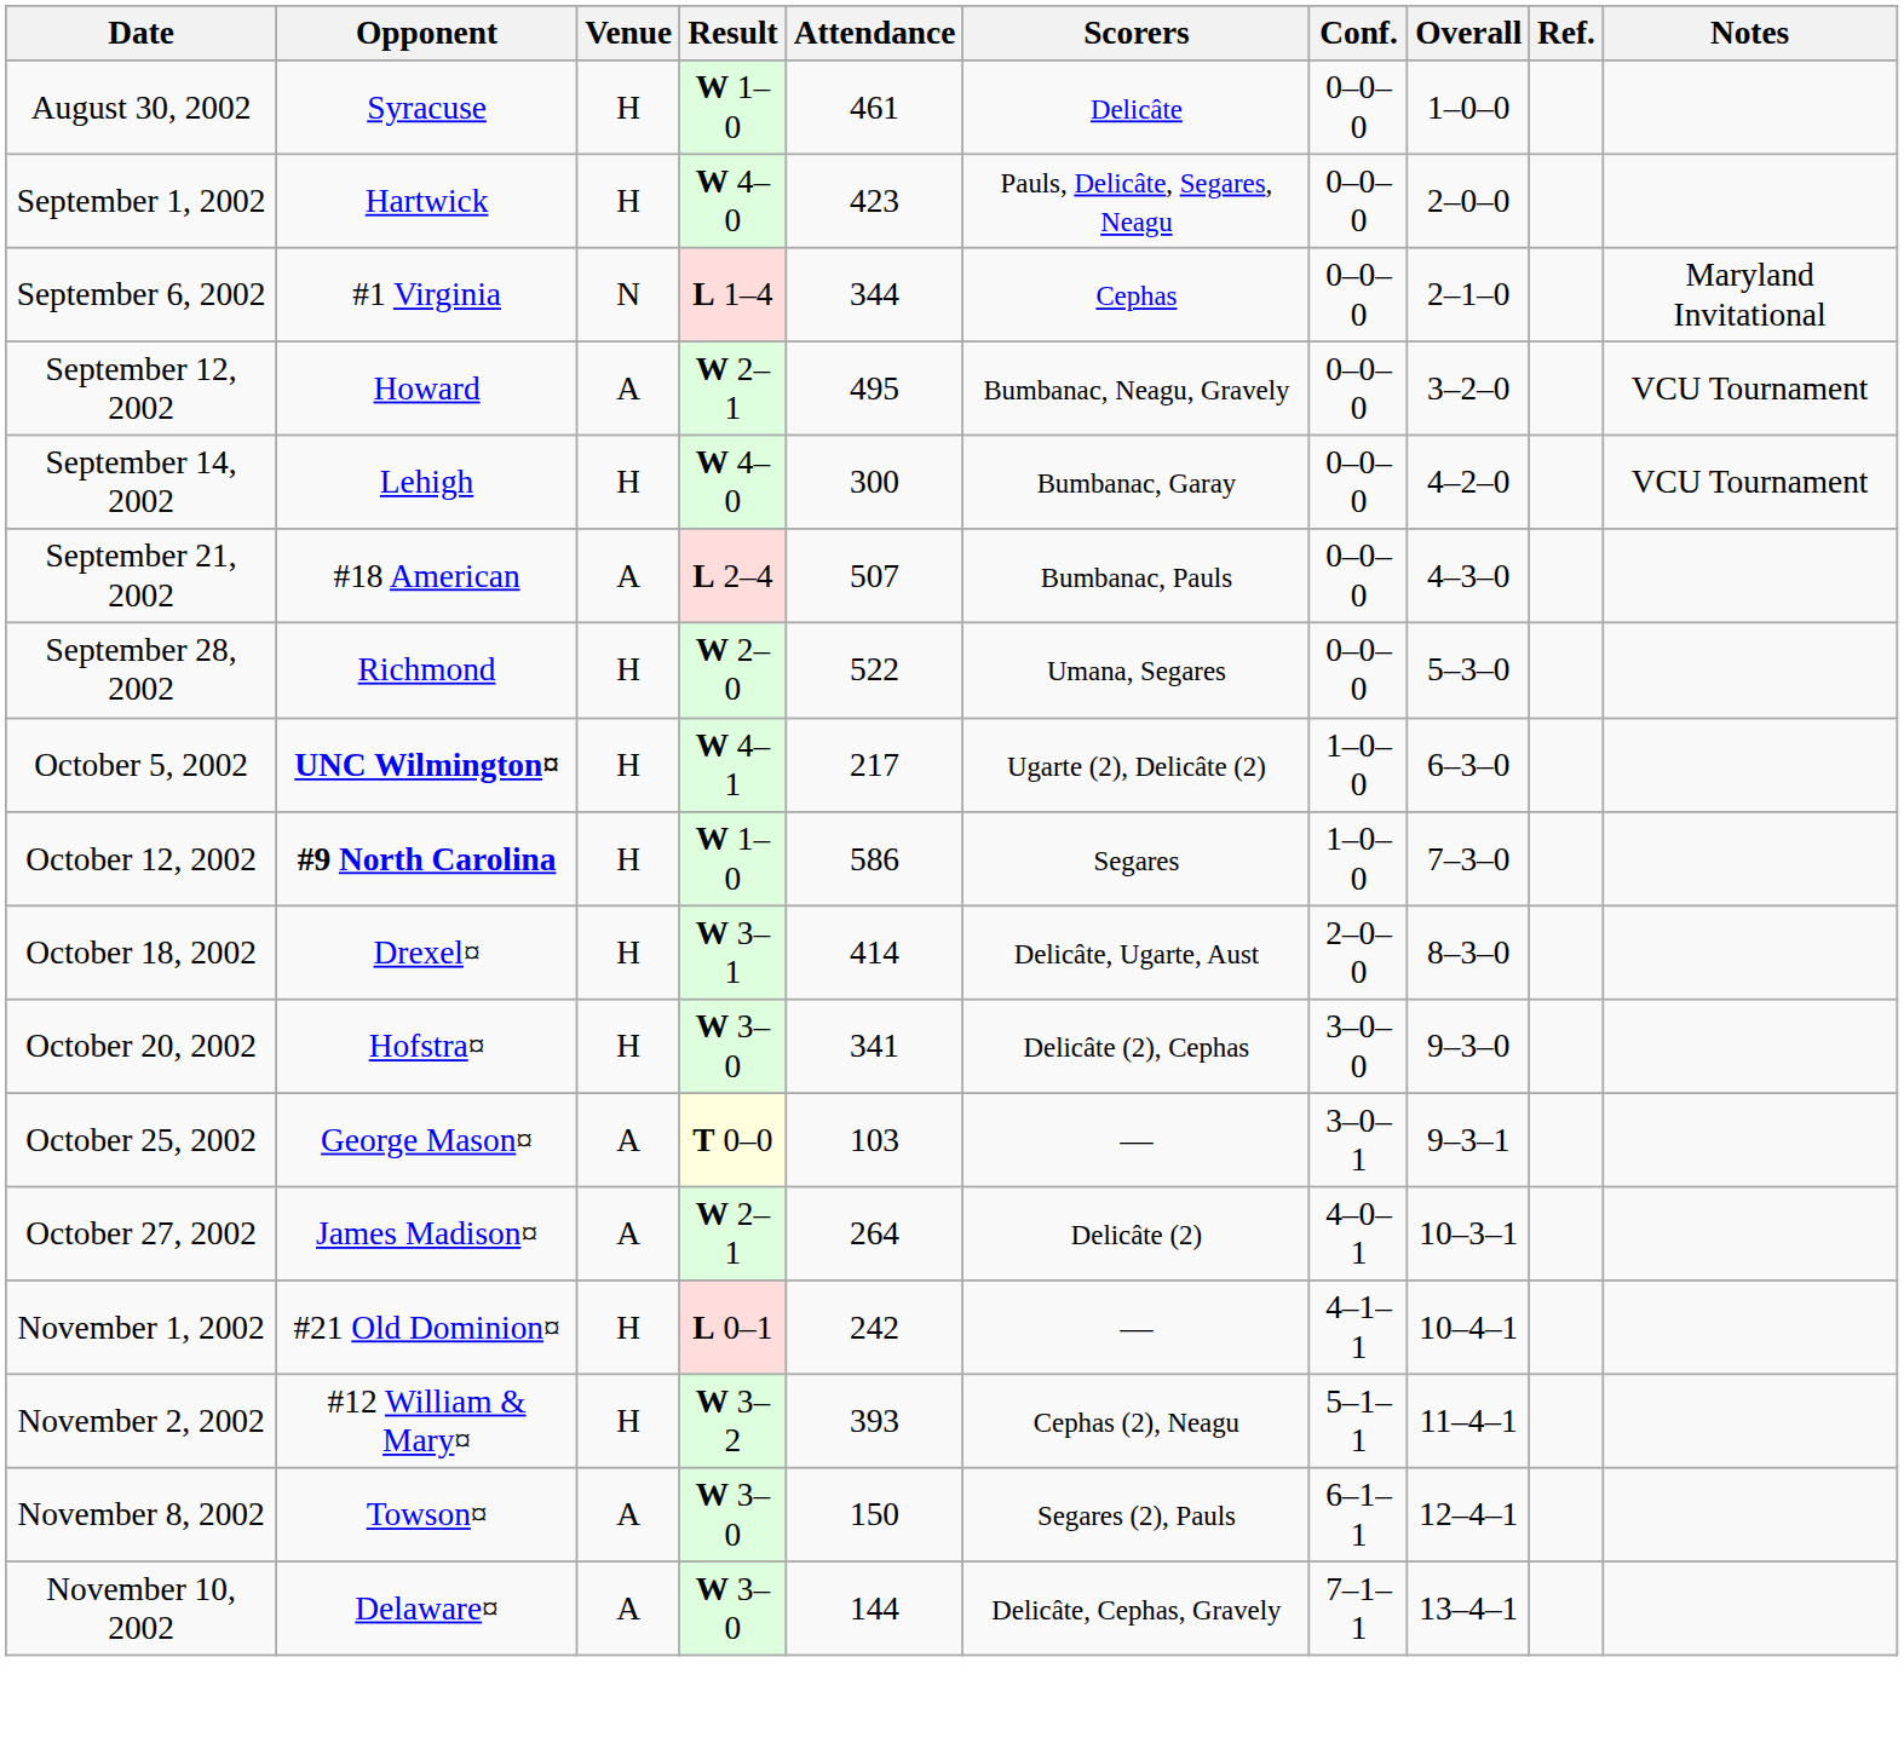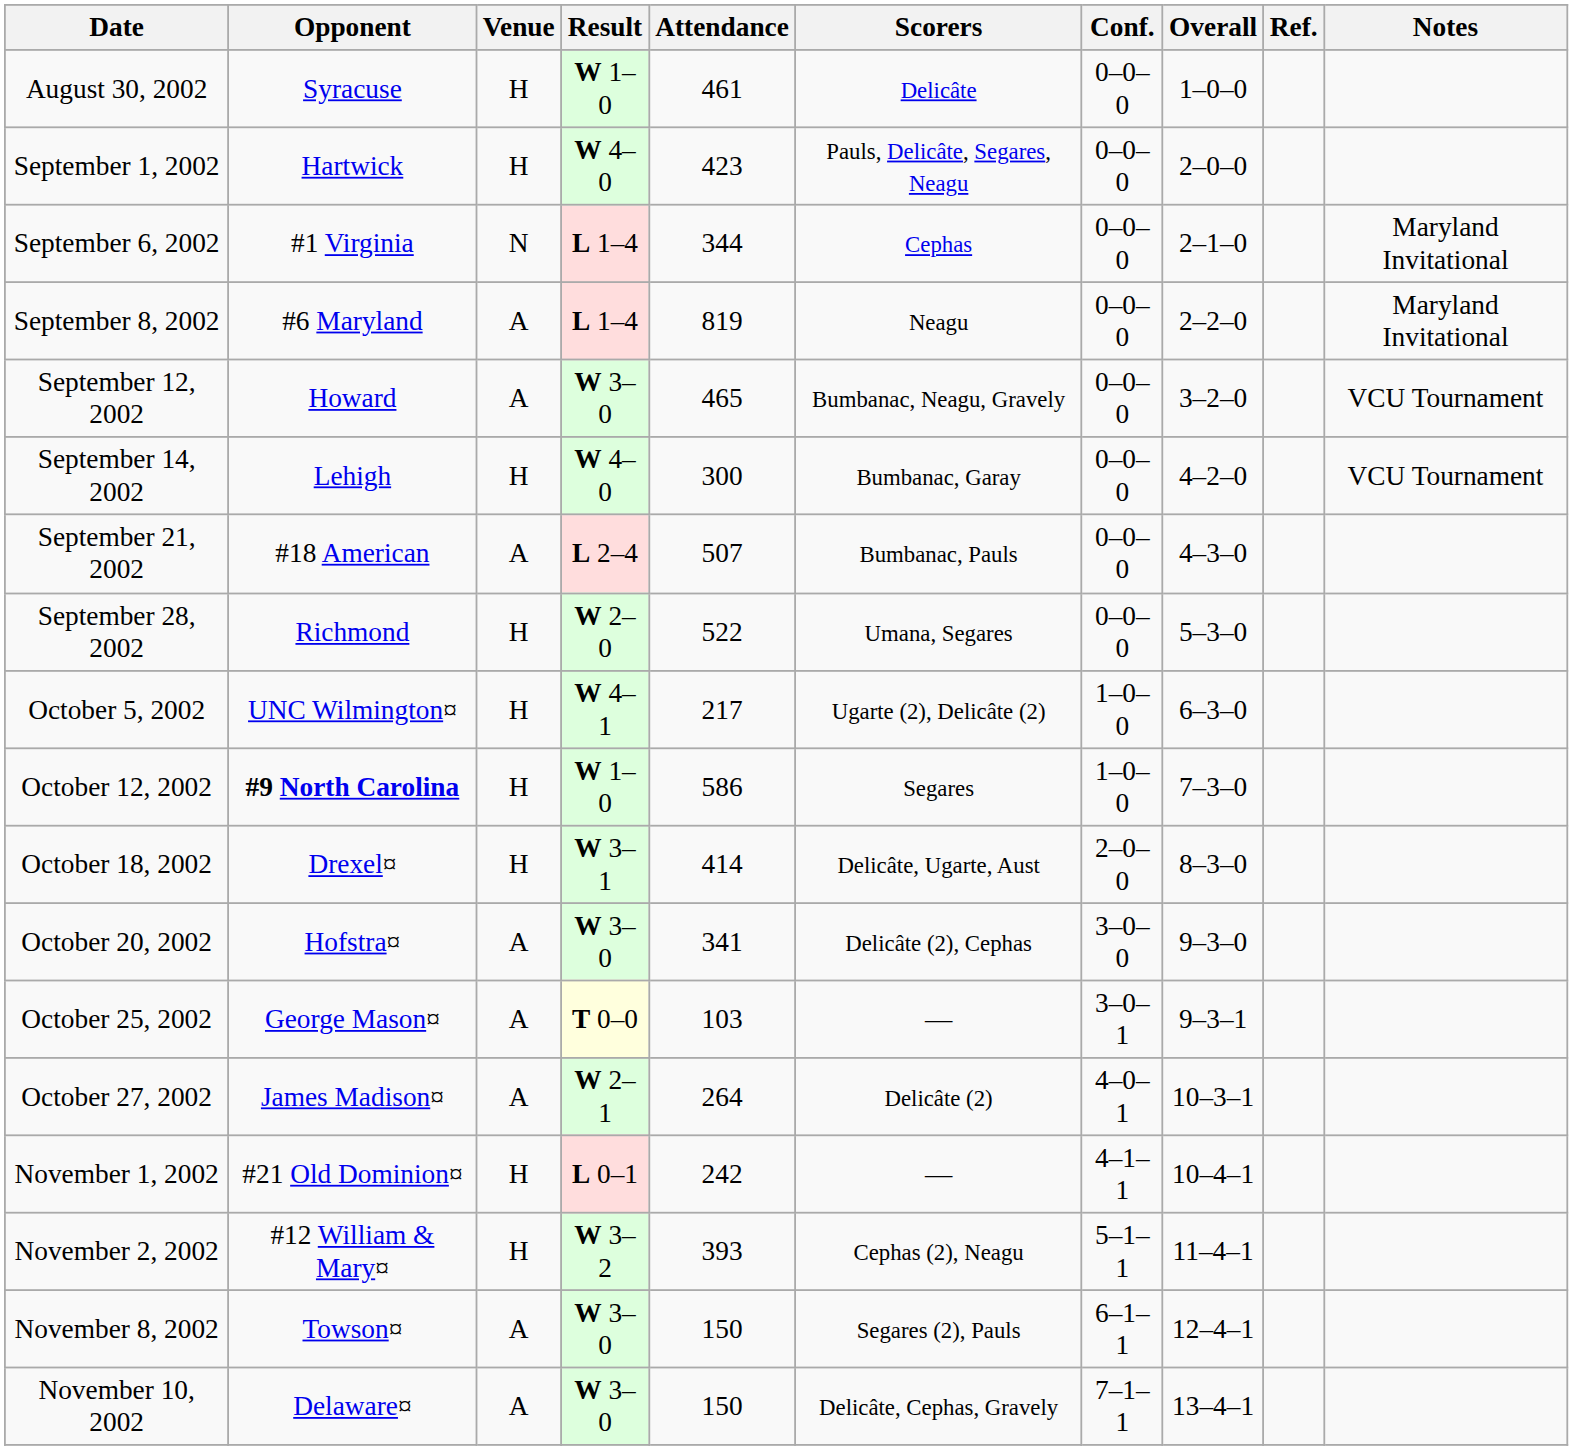 <table class="wikitable" style="font-size:95%; text-align:center">
 <tr>
 <th>Date</th>
 <th>Opponent</th>
 <th>Venue</th>
 <th>Result</th>
 <th>Attendance</th>
 <th>Scorers</th>
 <th>Conf.</th>
 <th>Overall</th>
 <th>Ref.</th>
 <th>Notes</th>
 </tr>
 <tr>
 <td>August 30, 2002</td>
 <td><a href='#'>Syracuse</a></td>
 <td>H</td>
 <td style="background:#dfd;"><strong>W</strong> 1–0</td>
 <td>461</td>
 <td><small><a href='#'>Delicâte</a></small></td>
 <td>0–0–0</td>
 <td>1–0–0</td>
 <td></td>
 <td></td>
 </tr>
 <tr>
 <td>September 1, 2002</td>
 <td><a href='#'>Hartwick</a></td>
 <td>H</td>
 <td style="background:#dfd;"><strong>W</strong> 4–0</td>
 <td>423</td>
 <td><small>Pauls, <a href='#'>Delicâte</a>, <a href='#'>Segares</a>, <a href='#'>Neagu</a></small></td>
 <td>0–0–0</td>
 <td>2–0–0</td>
 <td></td>
 <td></td>
 </tr>
 <tr>
 <td>September 6, 2002</td>
 <td>#1 <a href='#'>Virginia</a></td>
 <td>N</td>
 <td style="background:#fdd;"><strong>L</strong> 1–4</td>
 <td>344</td>
 <td><small><a href='#'>Cephas</a></small></td>
 <td>0–0–0</td>
 <td>2–1–0</td>
 <td></td>
 <td>Maryland Invitational</td>
 </tr>
 <tr>
+<td>September 8, 2002</td>
+<td>#6 <a href='#'>Maryland</a></td>
+<td>A</td>
+<td style="background:#fdd;"><strong>L</strong> 1–4</td>
+<td>819</td>
+<td><small>Neagu</small></td>
+<td>0–0–0</td>
+<td>2–2–0</td>
+<td></td>
+<td>Maryland Invitational</td>
+</tr>
+<tr>
 <td>September 12, 2002</td>
 <td><a href='#'>Howard</a></td>
 <td>A</td>
-<td style="background:#dfd;"><strong>W</strong> 2–1</td>
-<td>495</td>
+<td style="background:#dfd;"><strong>W</strong> 3–0</td>
+<td>465</td>
 <td><small>Bumbanac, Neagu, Gravely</small></td>
 <td>0–0–0</td>
 <td>3–2–0</td>
 <td></td>
 <td>VCU Tournament</td>
 </tr>
 <tr>
 <td>September 14, 2002</td>
 <td><a href='#'>Lehigh</a></td>
 <td>H</td>
 <td style="background:#dfd;"><strong>W</strong> 4–0</td>
 <td>300</td>
 <td><small>Bumbanac, Garay</small></td>
 <td>0–0–0</td>
 <td>4–2–0</td>
 <td></td>
 <td>VCU Tournament</td>
 </tr>
 <tr>
 <td>September 21, 2002</td>
 <td>#18 <a href='#'>American</a></td>
 <td>A</td>
 <td style="background:#fdd;"><strong>L</strong> 2–4</td>
 <td>507</td>
 <td><small>Bumbanac, Pauls</small></td>
 <td>0–0–0</td>
 <td>4–3–0</td>
 <td></td>
 <td></td>
 </tr>
 <tr>
 <td>September 28, 2002</td>
 <td><a href='#'>Richmond</a></td>
 <td>H</td>
 <td style="background:#dfd;"><strong>W</strong> 2–0</td>
 <td>522</td>
 <td><small>Umana, Segares</small></td>
 <td>0–0–0</td>
 <td>5–3–0</td>
 <td></td>
 <td></td>
 </tr>
 <tr>
 <td>October 5, 2002</td>
-<td><strong><a href='#'>UNC Wilmington</a>¤</strong></td>
+<td><a href='#'>UNC Wilmington</a>¤</td>
 <td>H</td>
 <td style="background:#dfd;"><strong>W</strong> 4–1</td>
 <td>217</td>
 <td><small>Ugarte (2), Delicâte (2)</small></td>
 <td>1–0–0</td>
 <td>6–3–0</td>
 <td></td>
 <td></td>
 </tr>
 <tr>
 <td>October 12, 2002</td>
 <td><strong>#9 <a href='#'>North Carolina</a></strong></td>
 <td>H</td>
 <td style="background:#dfd;"><strong>W</strong> 1–0</td>
 <td>586</td>
 <td><small>Segares</small></td>
 <td>1–0–0</td>
 <td>7–3–0</td>
 <td></td>
 <td></td>
 </tr>
 <tr>
 <td>October 18, 2002</td>
 <td><a href='#'>Drexel</a>¤</td>
 <td>H</td>
 <td style="background:#dfd;"><strong>W</strong> 3–1</td>
 <td>414</td>
 <td><small>Delicâte, Ugarte, Aust</small></td>
 <td>2–0–0</td>
 <td>8–3–0</td>
 <td></td>
 <td></td>
 </tr>
 <tr>
 <td>October 20, 2002</td>
 <td><a href='#'>Hofstra</a>¤</td>
-<td>H</td>
+<td>A</td>
 <td style="background:#dfd;"><strong>W</strong> 3–0</td>
 <td>341</td>
 <td><small>Delicâte (2), Cephas</small></td>
 <td>3–0–0</td>
 <td>9–3–0</td>
 <td></td>
 <td></td>
 </tr>
 <tr>
 <td>October 25, 2002</td>
 <td><a href='#'>George Mason</a>¤</td>
 <td>A</td>
 <td style="background:#ffd;"><strong>T</strong> 0–0</td>
 <td>103</td>
 <td>—</td>
 <td>3–0–1</td>
 <td>9–3–1</td>
 <td></td>
 <td></td>
 </tr>
 <tr>
 <td>October 27, 2002</td>
 <td><a href='#'>James Madison</a>¤</td>
 <td>A</td>
 <td style="background:#dfd;"><strong>W</strong> 2–1</td>
 <td>264</td>
 <td><small>Delicâte (2)</small></td>
 <td>4–0–1</td>
 <td>10–3–1</td>
 <td></td>
 <td></td>
 </tr>
 <tr>
 <td>November 1, 2002</td>
 <td>#21 <a href='#'>Old Dominion</a>¤</td>
 <td>H</td>
 <td style="background:#fdd;"><strong>L</strong> 0–1</td>
 <td>242</td>
 <td>—</td>
 <td>4–1–1</td>
 <td>10–4–1</td>
 <td></td>
 <td></td>
 </tr>
 <tr>
 <td>November 2, 2002</td>
 <td>#12 <a href='#'>William & Mary</a>¤</td>
 <td>H</td>
 <td style="background:#dfd;"><strong>W</strong> 3–2</td>
 <td>393</td>
 <td><small>Cephas (2), Neagu</small></td>
 <td>5–1–1</td>
 <td>11–4–1</td>
 <td></td>
 <td></td>
 </tr>
 <tr>
 <td>November 8, 2002</td>
 <td><a href='#'>Towson</a>¤</td>
 <td>A</td>
 <td style="background:#dfd;"><strong>W</strong> 3–0</td>
 <td>150</td>
 <td><small>Segares (2), Pauls</small></td>
 <td>6–1–1</td>
 <td>12–4–1</td>
 <td></td>
 <td></td>
 </tr>
 <tr>
 <td>November 10, 2002</td>
 <td><a href='#'>Delaware</a>¤</td>
 <td>A</td>
 <td style="background:#dfd;"><strong>W</strong> 3–0</td>
-<td>144</td>
+<td>150</td>
 <td><small>Delicâte, Cephas, Gravely</small></td>
 <td>7–1–1</td>
 <td>13–4–1</td>
 <td></td>
 <td></td>
 </tr>
 </table>
